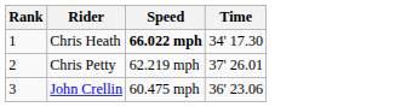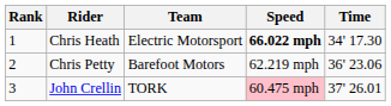 <table class="wikitable" style="font-size: 95%;">
 <tr style="background:#efefef;">
 <th>Rank</th>
 <th>Rider</th>
+<th>Team</th>
 <th>Speed</th>
 <th>Time</th>
 </tr>
 <tr>
 <td>1</td>
 <td> Chris Heath</td>
+<td>Electric Motorsport</td>
 <td><strong>66.022 mph</strong></td>
 <td>34' 17.30</td>
 </tr>
 <tr>
 <td>2</td>
 <td> Chris Petty</td>
+<td>Barefoot Motors</td>
 <td>62.219 mph</td>
-<td>37' 26.01</td>
+<td>36' 23.06</td>
 </tr>
 <tr>
 <td>3</td>
 <td> <a href='#'>John Crellin</a></td>
-<td>60.475 mph</td>
-<td>36' 23.06</td>
+<td>TORK</td>
+<td style="background: pink;">60.475 mph</td>
+<td>37' 26.01</td>
 </tr>
 </table>
